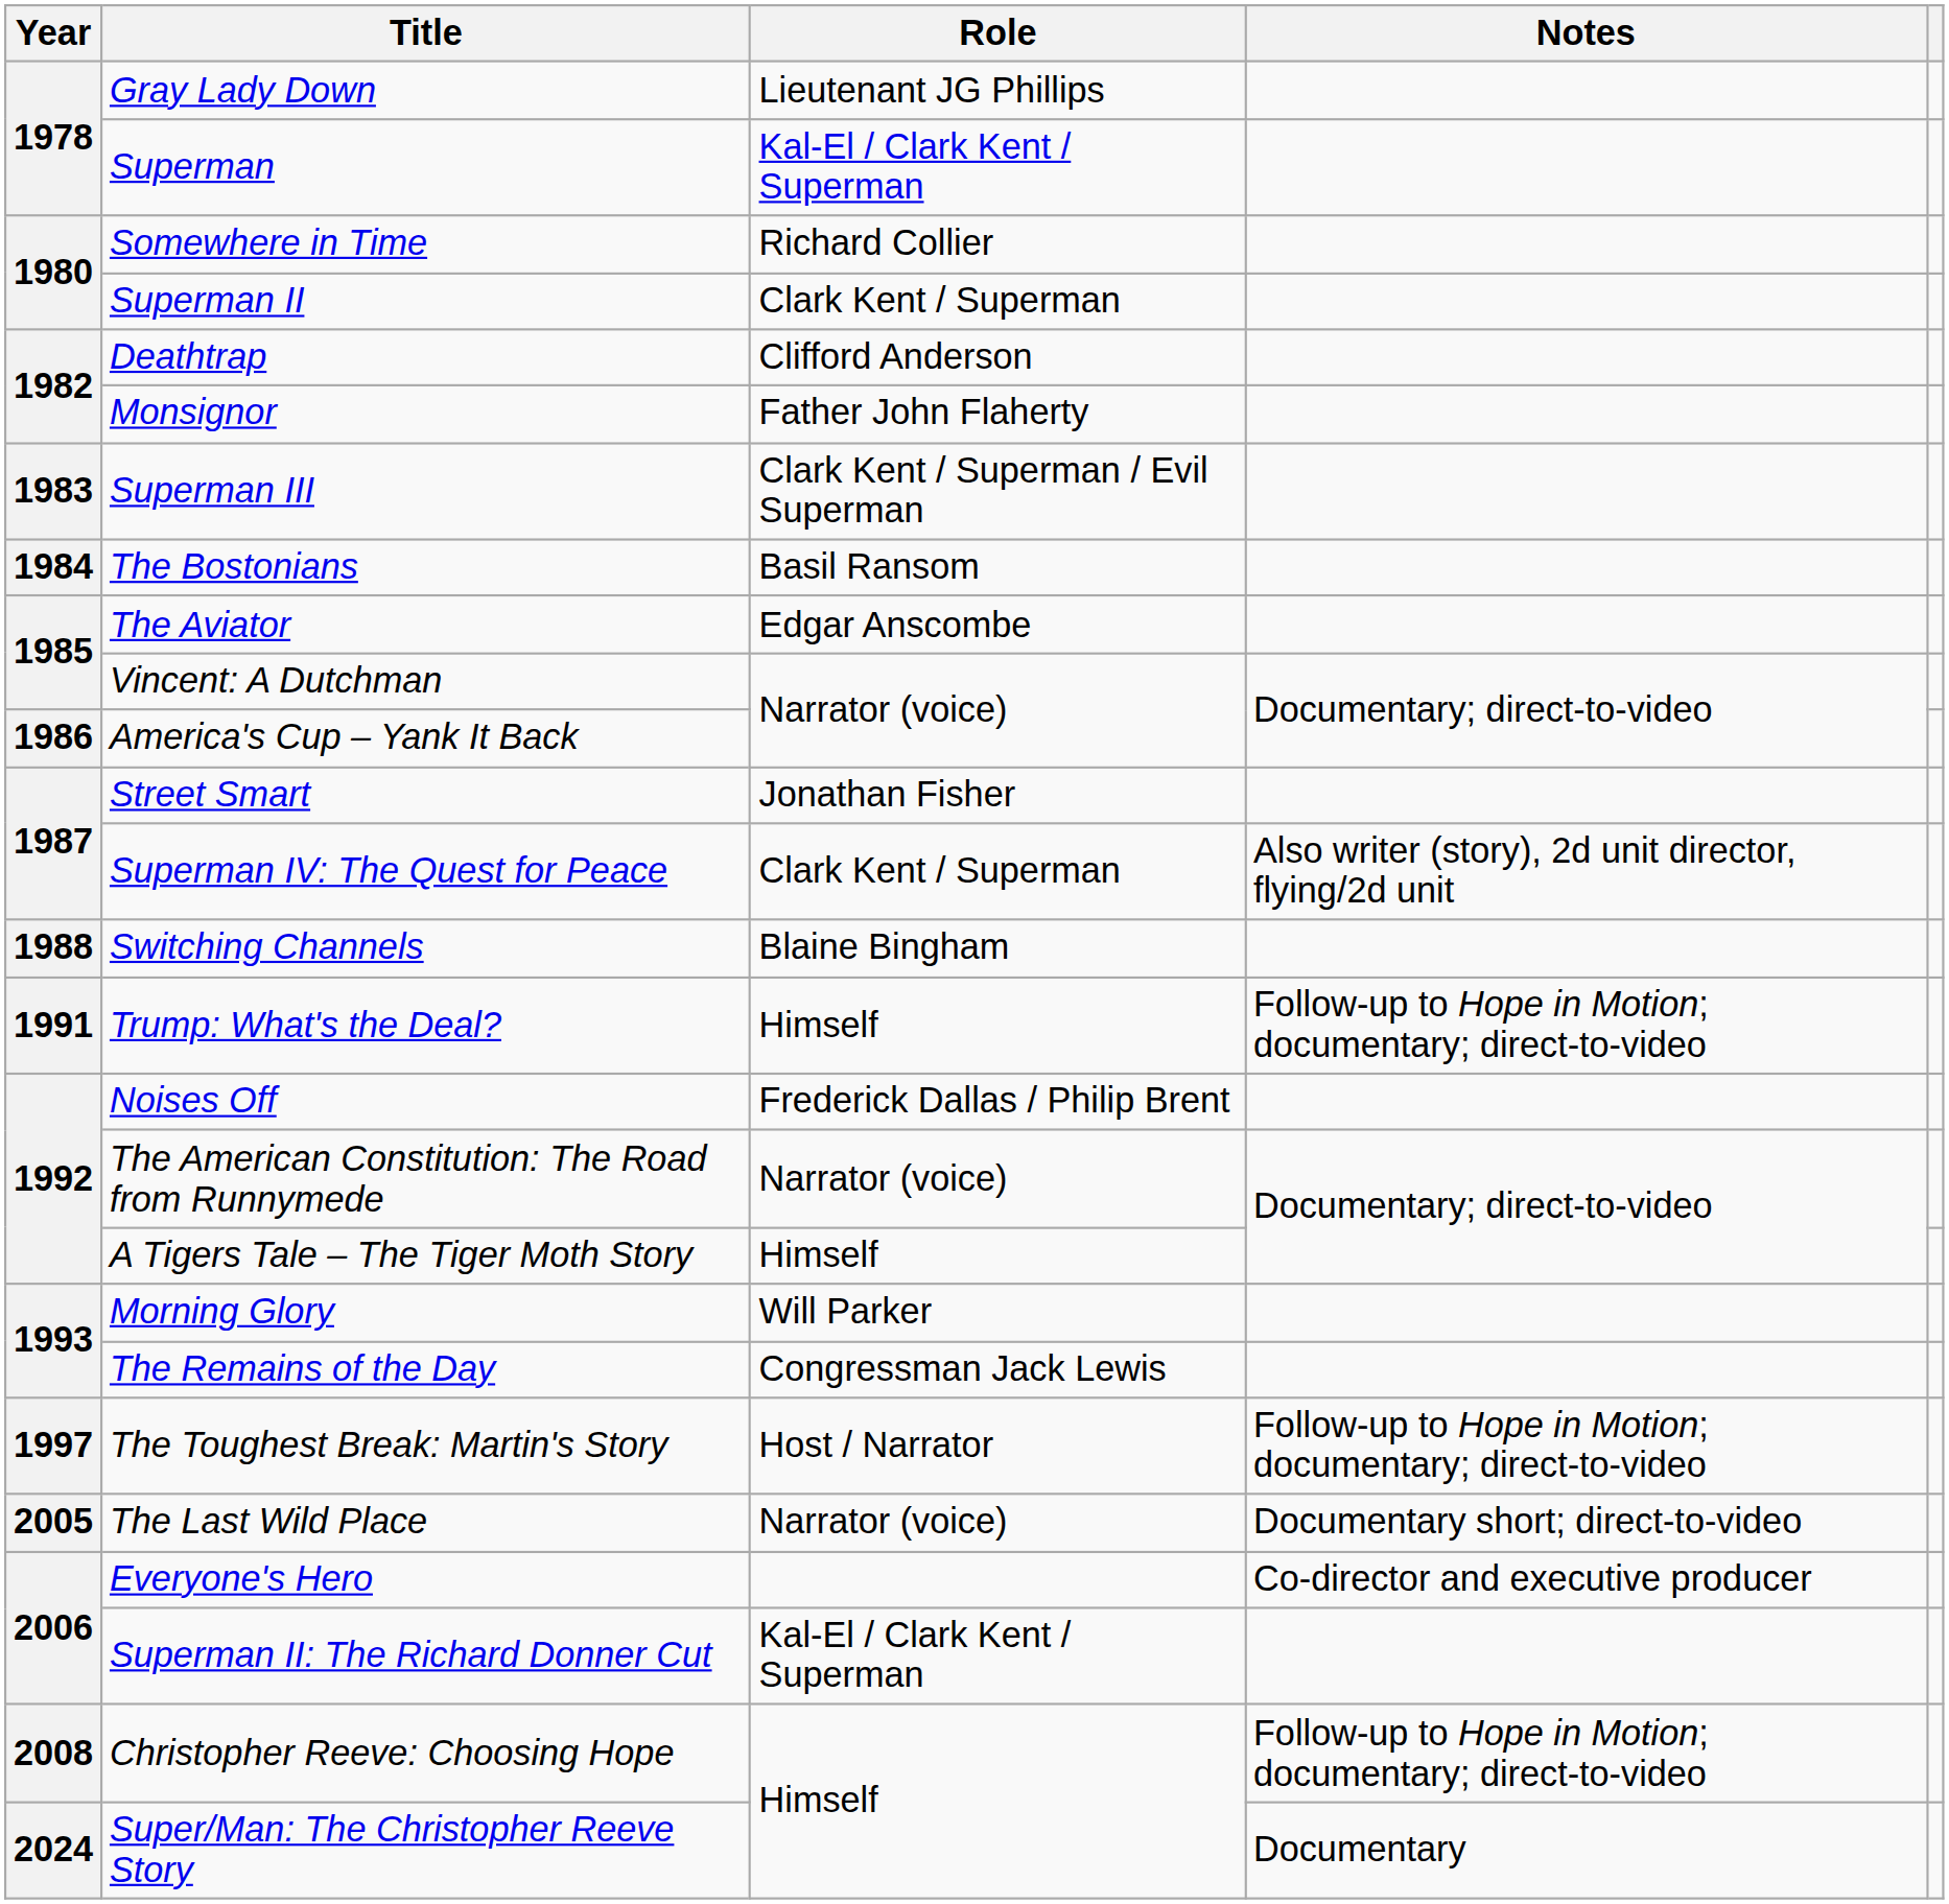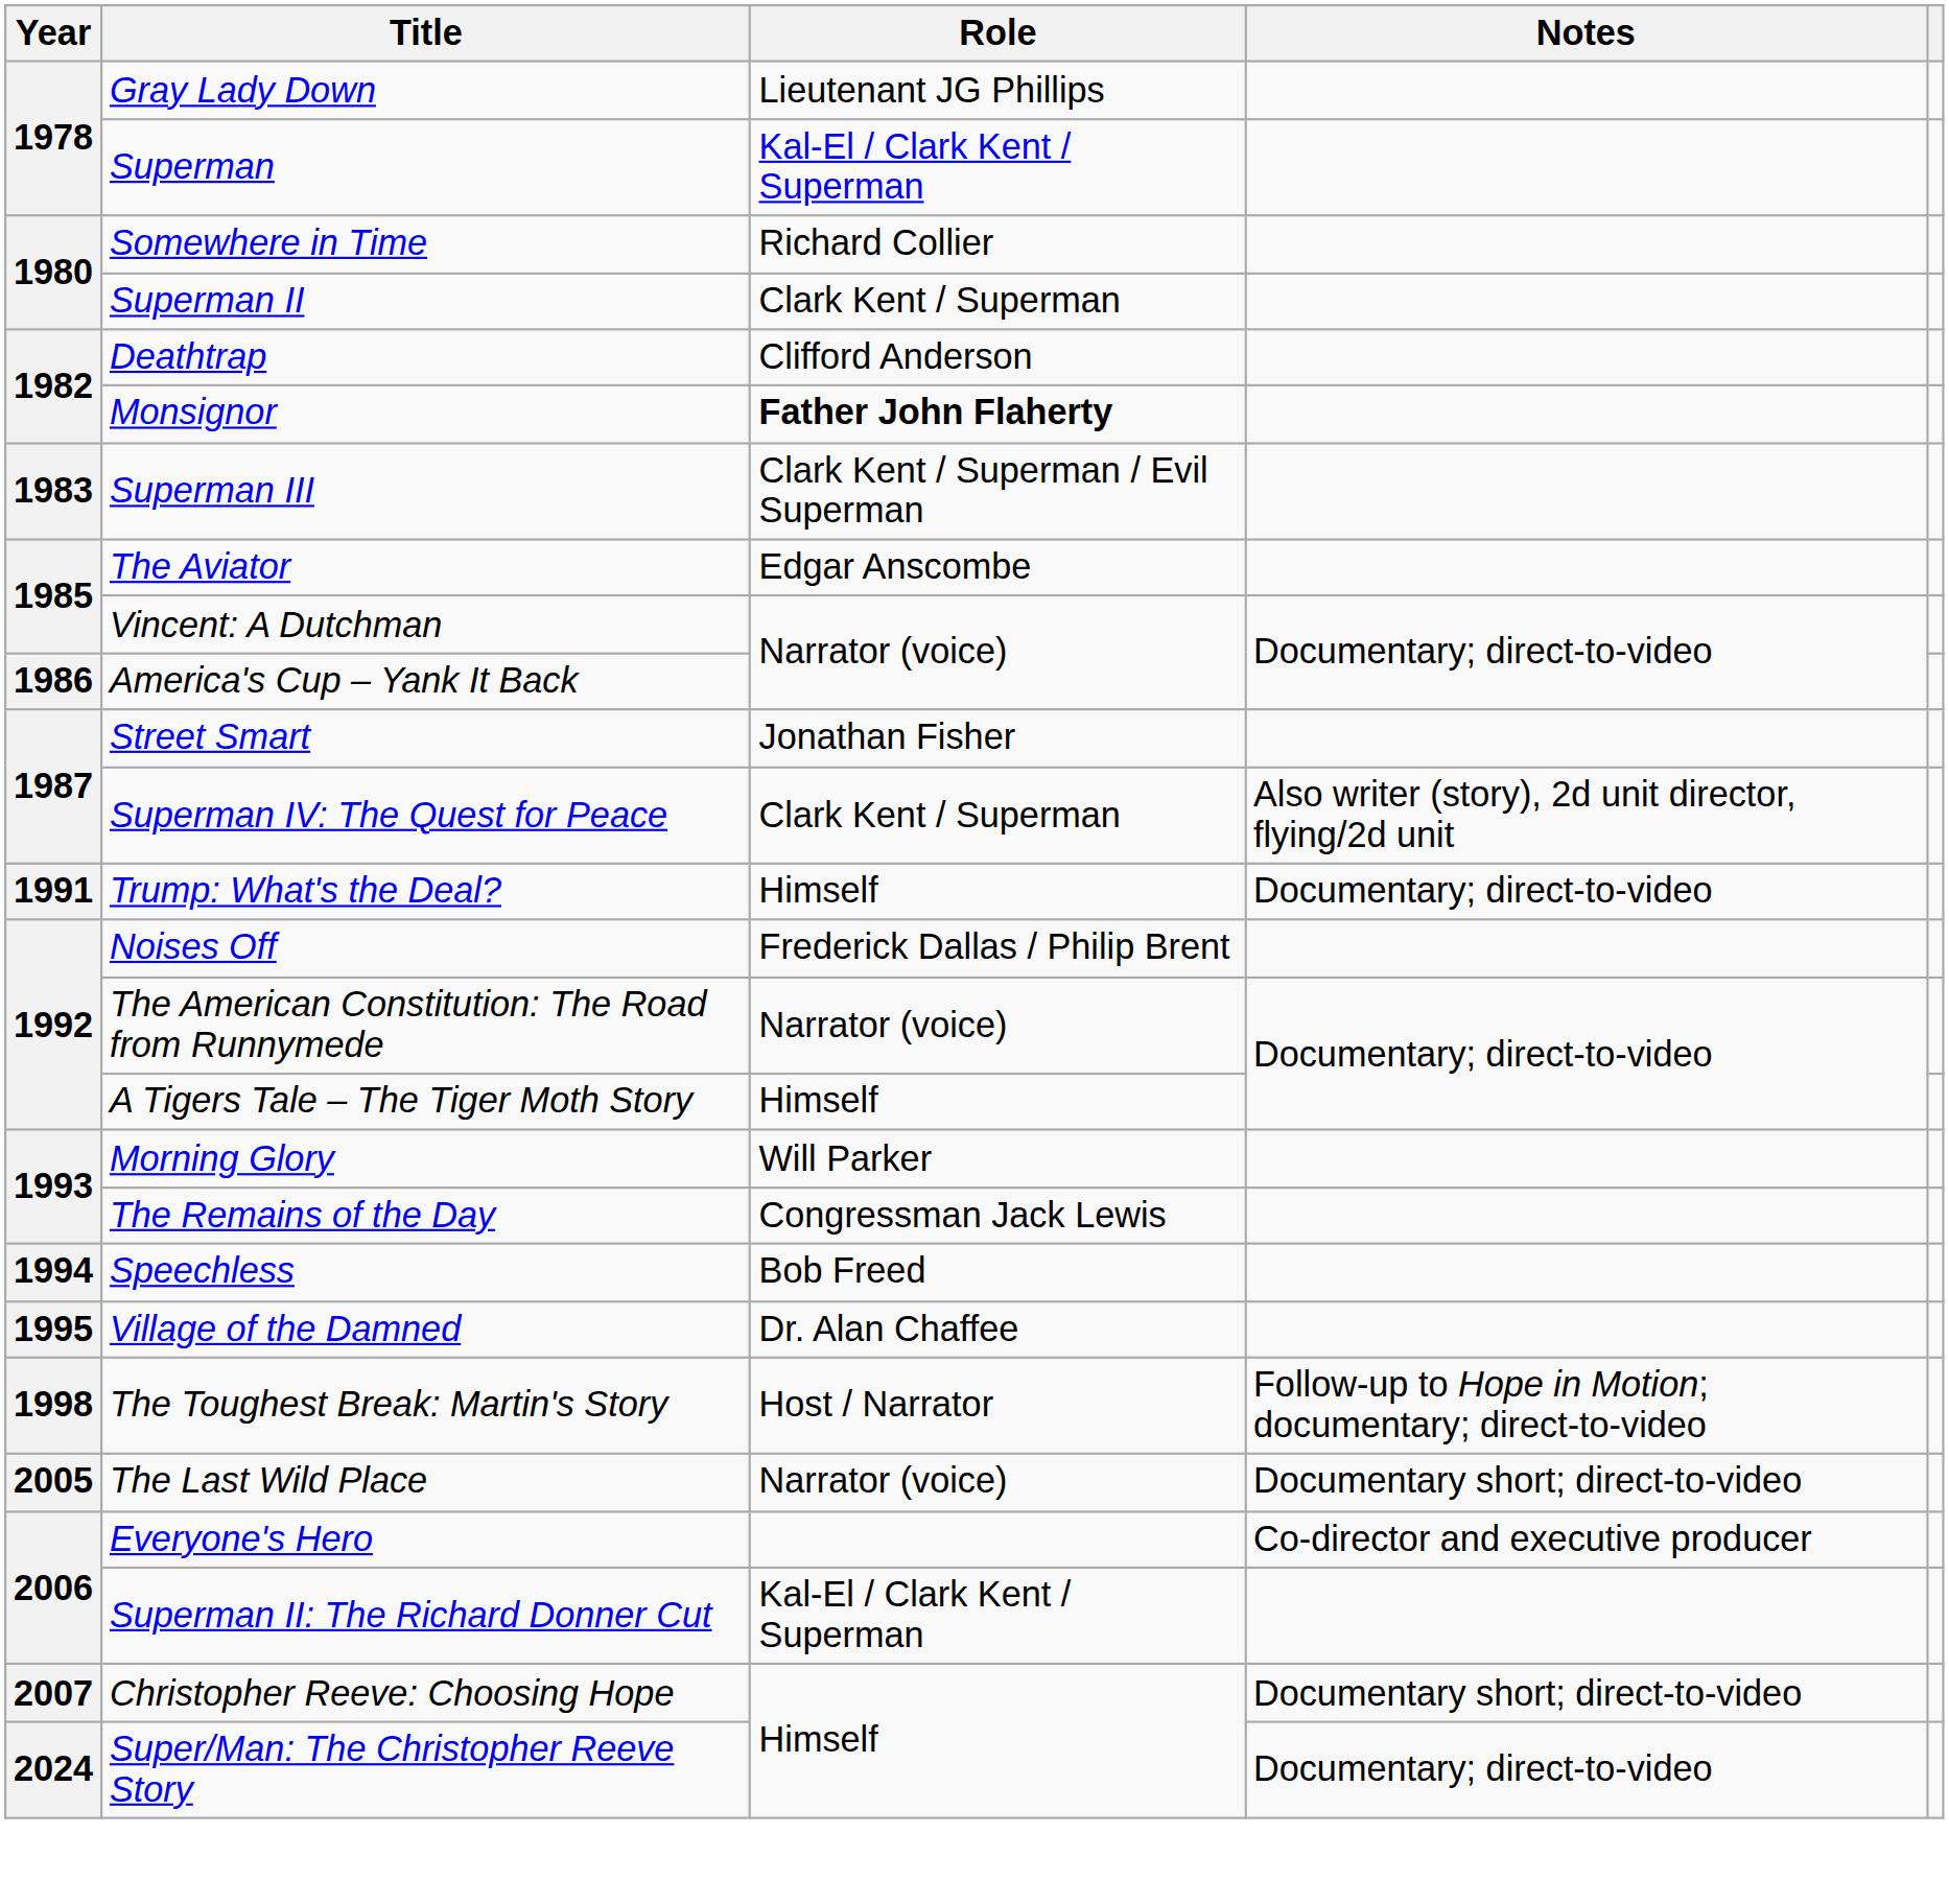 <table class="wikitable plainrowheaders sortable">
 <tr>
 <th scope="col">Year</th>
 <th scope="col">Title</th>
 <th scope="col">Role</th>
 <th scope="col" class="unsortable">Notes</th>
 <th scope="col" class="unsortable"></th>
 </tr>
 <tr>
 <th rowspan="2" scope="row">1978</th>
 <td><em><a href='#'>Gray Lady Down</a></em></td>
 <td>Lieutenant JG Phillips</td>
 <td></td>
 <td style="text-align:center;"></td>
 </tr>
 <tr>
 <td><em><a href='#'>Superman</a></em></td>
 <td><a href='#'>Kal-El / Clark Kent / Superman</a></td>
 <td></td>
 <td style="text-align:center;"></td>
 </tr>
 <tr>
 <th rowspan="2" scope="row">1980</th>
 <td><em><a href='#'>Somewhere in Time</a></em></td>
 <td>Richard Collier</td>
 <td></td>
 <td style="text-align:center;"></td>
 </tr>
 <tr>
 <td><em><a href='#'>Superman II</a></em></td>
 <td>Clark Kent / Superman</td>
 <td></td>
 <td style="text-align:center;"></td>
 </tr>
 <tr>
 <th rowspan="2" scope="row">1982</th>
 <td><em><a href='#'>Deathtrap</a></em></td>
 <td>Clifford Anderson</td>
 <td></td>
 <td style="text-align:center;"></td>
 </tr>
 <tr>
 <td><em><a href='#'>Monsignor</a></em></td>
-<td>Father John Flaherty</td>
+<td><strong>Father John Flaherty</strong></td>
 <td></td>
 <td style="text-align:center;"></td>
 </tr>
 <tr>
 <th scope="row">1983</th>
 <td><em><a href='#'>Superman III</a></em></td>
 <td>Clark Kent / Superman / Evil Superman</td>
-<td></td>
-<td style="text-align:center;"></td>
-</tr>
-<tr>
-<th scope="row">1984</th>
-<td><em><a href='#'>The Bostonians</a></em></td>
-<td>Basil Ransom</td>
 <td></td>
 <td style="text-align:center;"></td>
 </tr>
 <tr>
 <th rowspan="2" scope="row">1985</th>
 <td><em><a href='#'>The Aviator</a></em></td>
 <td>Edgar Anscombe</td>
 <td></td>
 <td style="text-align:center;"></td>
 </tr>
 <tr>
 <td><em>Vincent: A Dutchman</em></td>
 <td rowspan="2">Narrator (voice)</td>
 <td rowspan="2">Documentary; direct-to-video</td>
 <td style="text-align:center;"></td>
 </tr>
 <tr>
 <th scope="row">1986</th>
 <td><em>America's Cup – Yank It Back</em></td>
 <td style="text-align:center;"></td>
 </tr>
 <tr>
 <th rowspan="2" scope="row">1987</th>
 <td><em><a href='#'>Street Smart</a></em></td>
 <td>Jonathan Fisher</td>
 <td></td>
 <td style="text-align:center;"></td>
 </tr>
 <tr>
 <td><em><a href='#'>Superman IV: The Quest for Peace</a></em></td>
 <td>Clark Kent / Superman</td>
 <td>Also writer (story), 2d unit director, flying/2d unit</td>
 <td style="text-align:center;"></td>
 </tr>
 <tr>
-<th scope="row">1988</th>
-<td><em><a href='#'>Switching Channels</a></em></td>
-<td>Blaine Bingham</td>
-<td></td>
-<td style="text-align:center;"></td>
-</tr>
-<tr>
 <th scope="row">1991</th>
 <td><em><a href='#'>Trump: What's the Deal?</a></em></td>
 <td>Himself</td>
-<td>Follow-up to <em>Hope in Motion</em>; documentary; direct-to-video</td>
+<td>Documentary; direct-to-video</td>
 <td style="text-align:center;"></td>
 </tr>
 <tr>
 <th rowspan="3" scope="row">1992</th>
 <td><em><a href='#'>Noises Off</a></em></td>
 <td>Frederick Dallas / Philip Brent</td>
 <td></td>
 <td style="text-align:center;"></td>
 </tr>
 <tr>
 <td><em>The American Constitution: The Road from Runnymede</em></td>
 <td>Narrator (voice)</td>
 <td rowspan="2">Documentary; direct-to-video</td>
 <td style="text-align:center;"></td>
 </tr>
 <tr>
 <td><em>A Tigers Tale – The Tiger Moth Story</em></td>
 <td>Himself</td>
 <td style="text-align:center;"></td>
 </tr>
 <tr>
 <th rowspan="2" scope="row">1993</th>
 <td><em><a href='#'>Morning Glory</a></em></td>
 <td>Will Parker</td>
 <td></td>
 <td style="text-align:center;"></td>
 </tr>
 <tr>
 <td><em><a href='#'>The Remains of the Day</a></em></td>
 <td>Congressman Jack Lewis</td>
 <td></td>
 <td style="text-align:center;"></td>
 </tr>
 <tr>
-<th scope="row">1997</th>
+<th scope="row">1994</th>
+<td><em><a href='#'>Speechless</a></em></td>
+<td>Bob Freed</td>
+<td></td>
+<td style="text-align:center;"></td>
+</tr>
+<tr>
+<th scope="row">1995</th>
+<td><em><a href='#'>Village of the Damned</a></em></td>
+<td>Dr. Alan Chaffee</td>
+<td></td>
+<td style="text-align:center;"></td>
+</tr>
+<tr>
+<th scope="row">1998</th>
 <td><em>The Toughest Break: Martin's Story</em></td>
 <td>Host / Narrator</td>
 <td>Follow-up to <em>Hope in Motion</em>; documentary; direct-to-video</td>
 <td style="text-align:center;"></td>
 </tr>
 <tr>
 <th scope="row">2005</th>
 <td><em>The Last Wild Place</em></td>
 <td>Narrator (voice)</td>
 <td>Documentary short; direct-to-video</td>
 <td style="text-align:center;"></td>
 </tr>
 <tr>
 <th rowspan="2" scope="row">2006</th>
 <td><em><a href='#'>Everyone's Hero</a></em></td>
 <td></td>
 <td>Co-director and executive producer</td>
 <td style="text-align:center;"></td>
 </tr>
 <tr>
 <td><em><a href='#'>Superman II: The Richard Donner Cut</a></em></td>
 <td>Kal-El / Clark Kent / Superman</td>
 <td></td>
 <td style="text-align:center;"></td>
 </tr>
 <tr>
-<th scope="row">2008</th>
+<th scope="row">2007</th>
 <td><em>Christopher Reeve: Choosing Hope</em></td>
 <td rowspan="2">Himself</td>
-<td>Follow-up to <em>Hope in Motion</em>; documentary; direct-to-video</td>
+<td>Documentary short; direct-to-video</td>
 <td style="text-align:center;"></td>
 </tr>
 <tr>
 <th scope="row">2024</th>
 <td><em><a href='#'>Super/Man: The Christopher Reeve Story</a></em></td>
-<td>Documentary</td>
+<td>Documentary; direct-to-video</td>
 <td style="text-align:center;"></td>
 </tr>
 </table>
